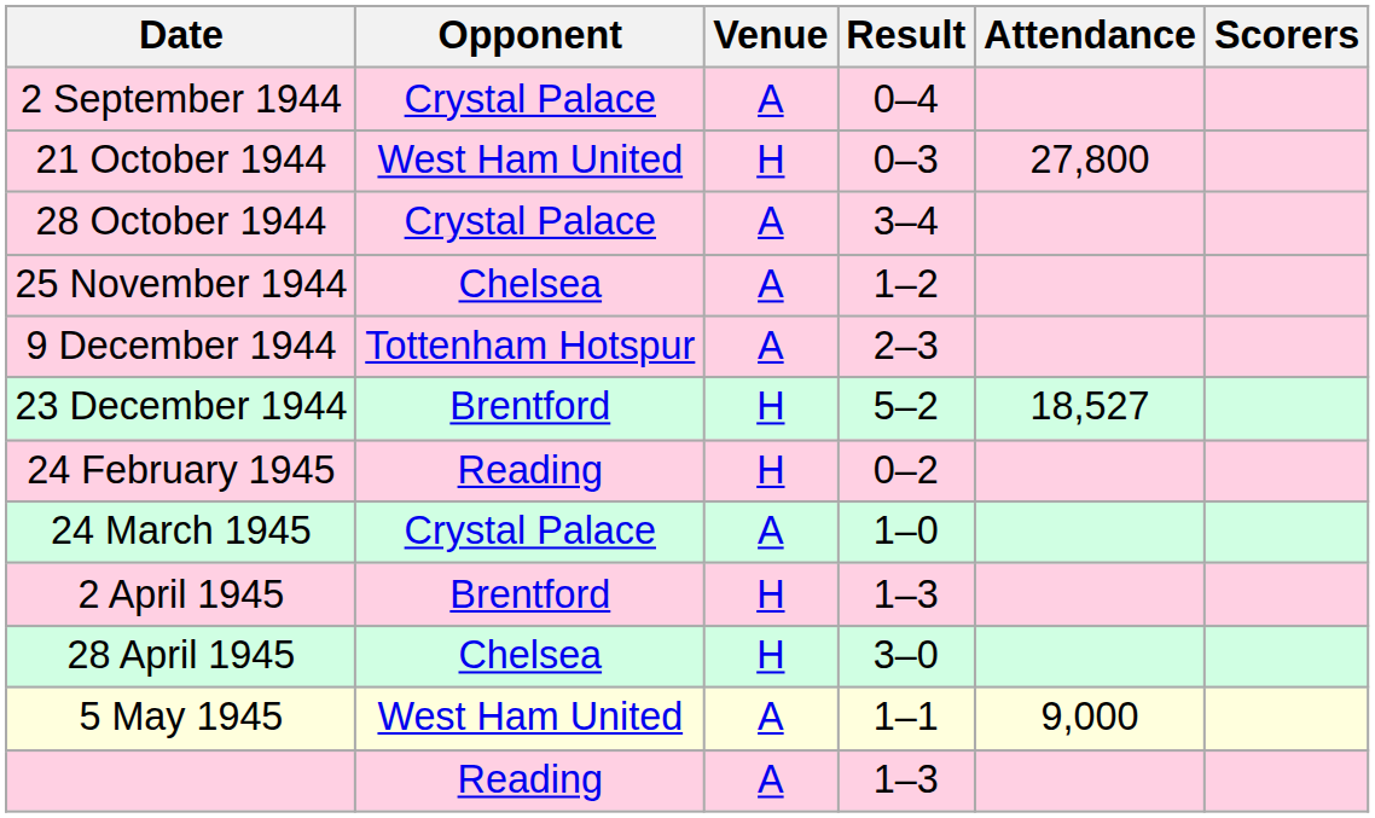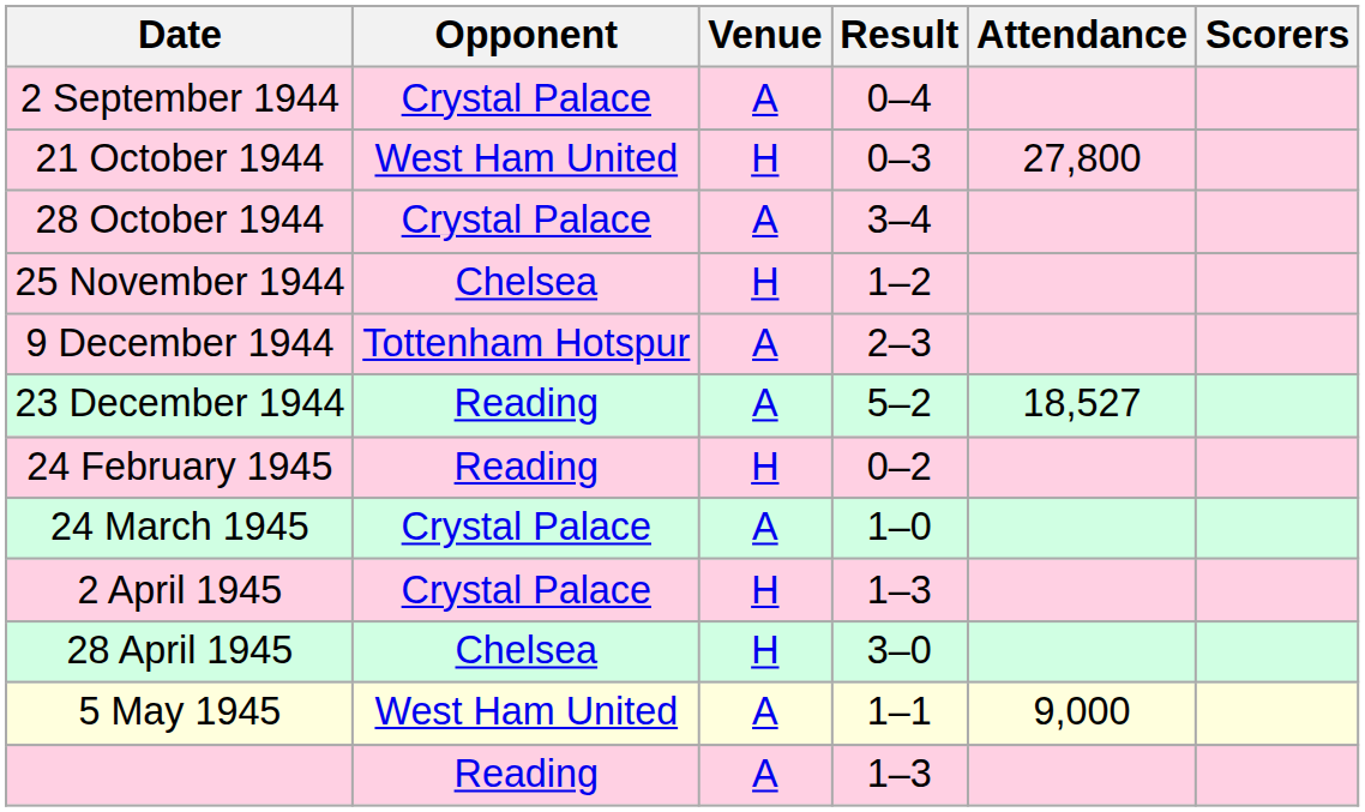 <table class="wikitable sortable" style="text-align:center;">
 <tr>
 <th>Date</th>
 <th>Opponent</th>
 <th>Venue</th>
 <th>Result</th>
 <th>Attendance</th>
 <th>Scorers</th>
 </tr>
 <tr style="background:#ffd0e3;">
 <td>2 September 1944</td>
 <td><a href='#'>Crystal Palace</a></td>
 <td><a href='#'>A</a></td>
 <td>0–4</td>
 <td></td>
 <td></td>
 </tr>
 <tr style="background:#ffd0e3;">
 <td>21 October 1944</td>
 <td><a href='#'>West Ham United</a></td>
 <td><a href='#'>H</a></td>
 <td>0–3</td>
 <td>27,800</td>
 <td></td>
 </tr>
 <tr style="background:#ffd0e3;">
 <td>28 October 1944</td>
 <td><a href='#'>Crystal Palace</a></td>
 <td><a href='#'>A</a></td>
 <td>3–4</td>
 <td></td>
 <td></td>
 </tr>
 <tr style="background:#ffd0e3;">
 <td>25 November 1944</td>
 <td><a href='#'>Chelsea</a></td>
-<td><a href='#'>A</a></td>
+<td><a href='#'>H</a></td>
 <td>1–2</td>
 <td></td>
 <td></td>
 </tr>
 <tr style="background:#ffd0e3;">
 <td>9 December 1944</td>
 <td><a href='#'>Tottenham Hotspur</a></td>
 <td><a href='#'>A</a></td>
 <td>2–3</td>
 <td></td>
 <td></td>
 </tr>
 <tr style="background:#d0ffe3;">
 <td>23 December 1944</td>
-<td><a href='#'>Brentford</a></td>
-<td><a href='#'>H</a></td>
+<td><a href='#'>Reading</a></td>
+<td><a href='#'>A</a></td>
 <td>5–2</td>
 <td>18,527</td>
 <td></td>
 </tr>
 <tr style="background:#ffd0e3;">
 <td>24 February 1945</td>
 <td><a href='#'>Reading</a></td>
 <td><a href='#'>H</a></td>
 <td>0–2</td>
 <td></td>
 <td></td>
 </tr>
 <tr style="background:#d0ffe3;">
 <td>24 March 1945</td>
 <td><a href='#'>Crystal Palace</a></td>
 <td><a href='#'>A</a></td>
 <td>1–0</td>
 <td></td>
 <td></td>
 </tr>
 <tr style="background:#ffd0e3;">
 <td>2 April 1945</td>
-<td><a href='#'>Brentford</a></td>
+<td><a href='#'>Crystal Palace</a></td>
 <td><a href='#'>H</a></td>
 <td>1–3</td>
 <td></td>
 <td></td>
 </tr>
 <tr style="background:#d0ffe3;">
 <td>28 April 1945</td>
 <td><a href='#'>Chelsea</a></td>
 <td><a href='#'>H</a></td>
 <td>3–0</td>
 <td></td>
 <td></td>
 </tr>
 <tr style="background:#ffffdd;">
 <td>5 May 1945</td>
 <td><a href='#'>West Ham United</a></td>
 <td><a href='#'>A</a></td>
 <td>1–1</td>
 <td>9,000</td>
 <td></td>
 </tr>
 <tr style="background:#ffd0e3;">
 <td></td>
 <td><a href='#'>Reading</a></td>
 <td><a href='#'>A</a></td>
 <td>1–3</td>
 <td></td>
 <td></td>
 </tr>
 </table>
